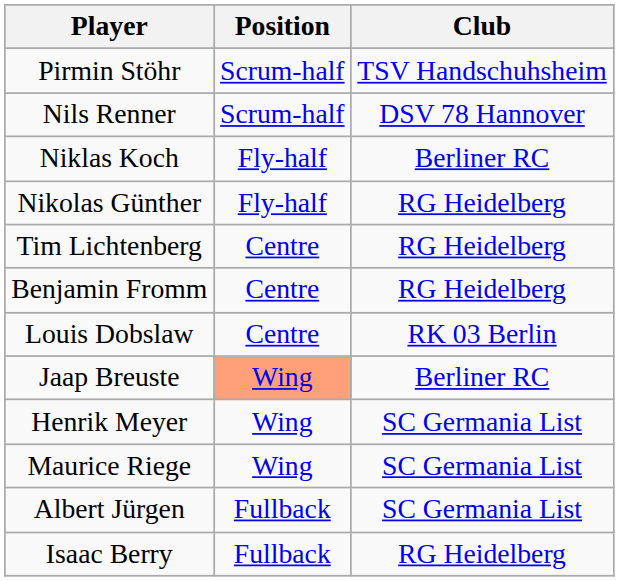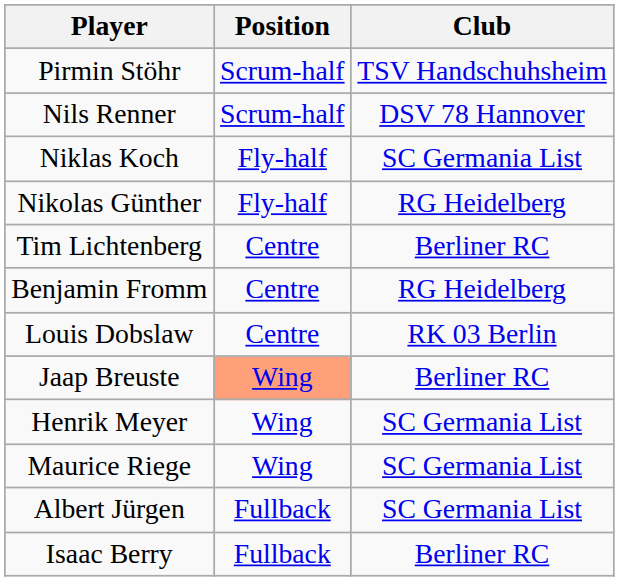 <table class="wikitable" style="text-align:center">
 <tr>
 <th>Player</th>
 <th>Position</th>
 <th>Club</th>
 </tr>
 <tr>
 <td>Pirmin Stöhr</td>
 <td><a href='#'>Scrum-half</a></td>
 <td> <a href='#'>TSV Handschuhsheim</a></td>
 </tr>
 <tr>
 <td>Nils Renner</td>
 <td><a href='#'>Scrum-half</a></td>
 <td> <a href='#'>DSV 78 Hannover</a></td>
 </tr>
 <tr>
 <td>Niklas Koch</td>
 <td><a href='#'>Fly-half</a></td>
-<td> <a href='#'>Berliner RC</a></td>
+<td> <a href='#'>SC Germania List</a></td>
 </tr>
 <tr>
 <td>Nikolas Günther</td>
 <td><a href='#'>Fly-half</a></td>
 <td> <a href='#'>RG Heidelberg</a></td>
 </tr>
 <tr>
 <td>Tim Lichtenberg</td>
 <td><a href='#'>Centre</a></td>
-<td> <a href='#'>RG Heidelberg</a></td>
+<td> <a href='#'>Berliner RC</a></td>
 </tr>
 <tr>
 <td>Benjamin Fromm</td>
 <td><a href='#'>Centre</a></td>
 <td> <a href='#'>RG Heidelberg</a></td>
 </tr>
 <tr>
 <td>Louis Dobslaw</td>
 <td><a href='#'>Centre</a></td>
 <td> <a href='#'>RK 03 Berlin</a></td>
 </tr>
 <tr>
 <td>Jaap Breuste</td>
 <td style="background: lightsalmon;"><a href='#'>Wing</a></td>
 <td> <a href='#'>Berliner RC</a></td>
 </tr>
 <tr>
 <td>Henrik Meyer</td>
 <td><a href='#'>Wing</a></td>
 <td> <a href='#'>SC Germania List</a></td>
 </tr>
 <tr>
 <td>Maurice Riege</td>
 <td><a href='#'>Wing</a></td>
 <td> <a href='#'>SC Germania List</a></td>
 </tr>
 <tr>
 <td>Albert Jürgen</td>
 <td><a href='#'>Fullback</a></td>
 <td> <a href='#'>SC Germania List</a></td>
 </tr>
 <tr>
 <td>Isaac Berry</td>
 <td><a href='#'>Fullback</a></td>
-<td> <a href='#'>RG Heidelberg</a></td>
+<td> <a href='#'>Berliner RC</a></td>
 </tr>
 </table>
